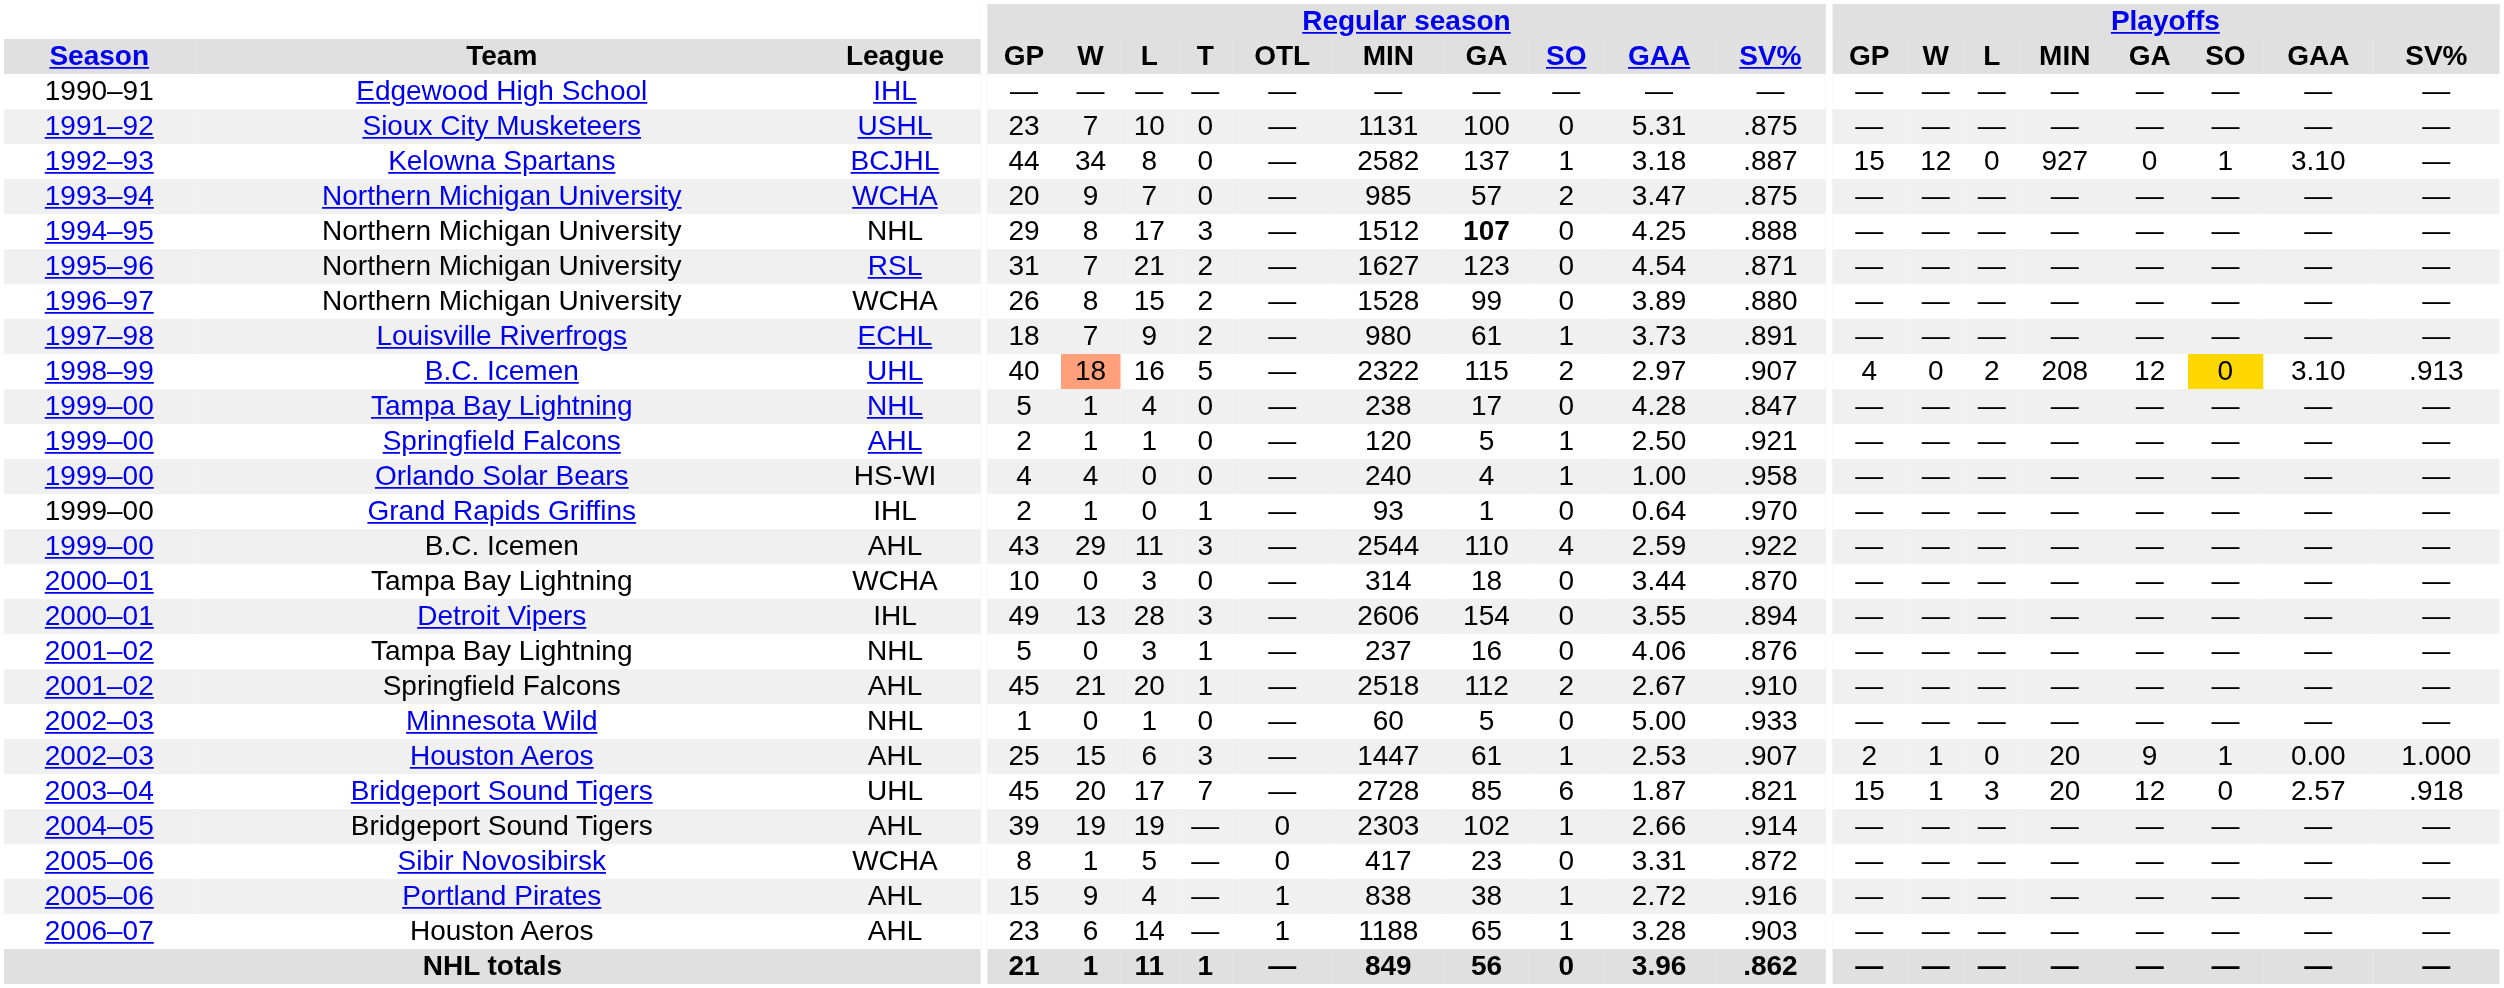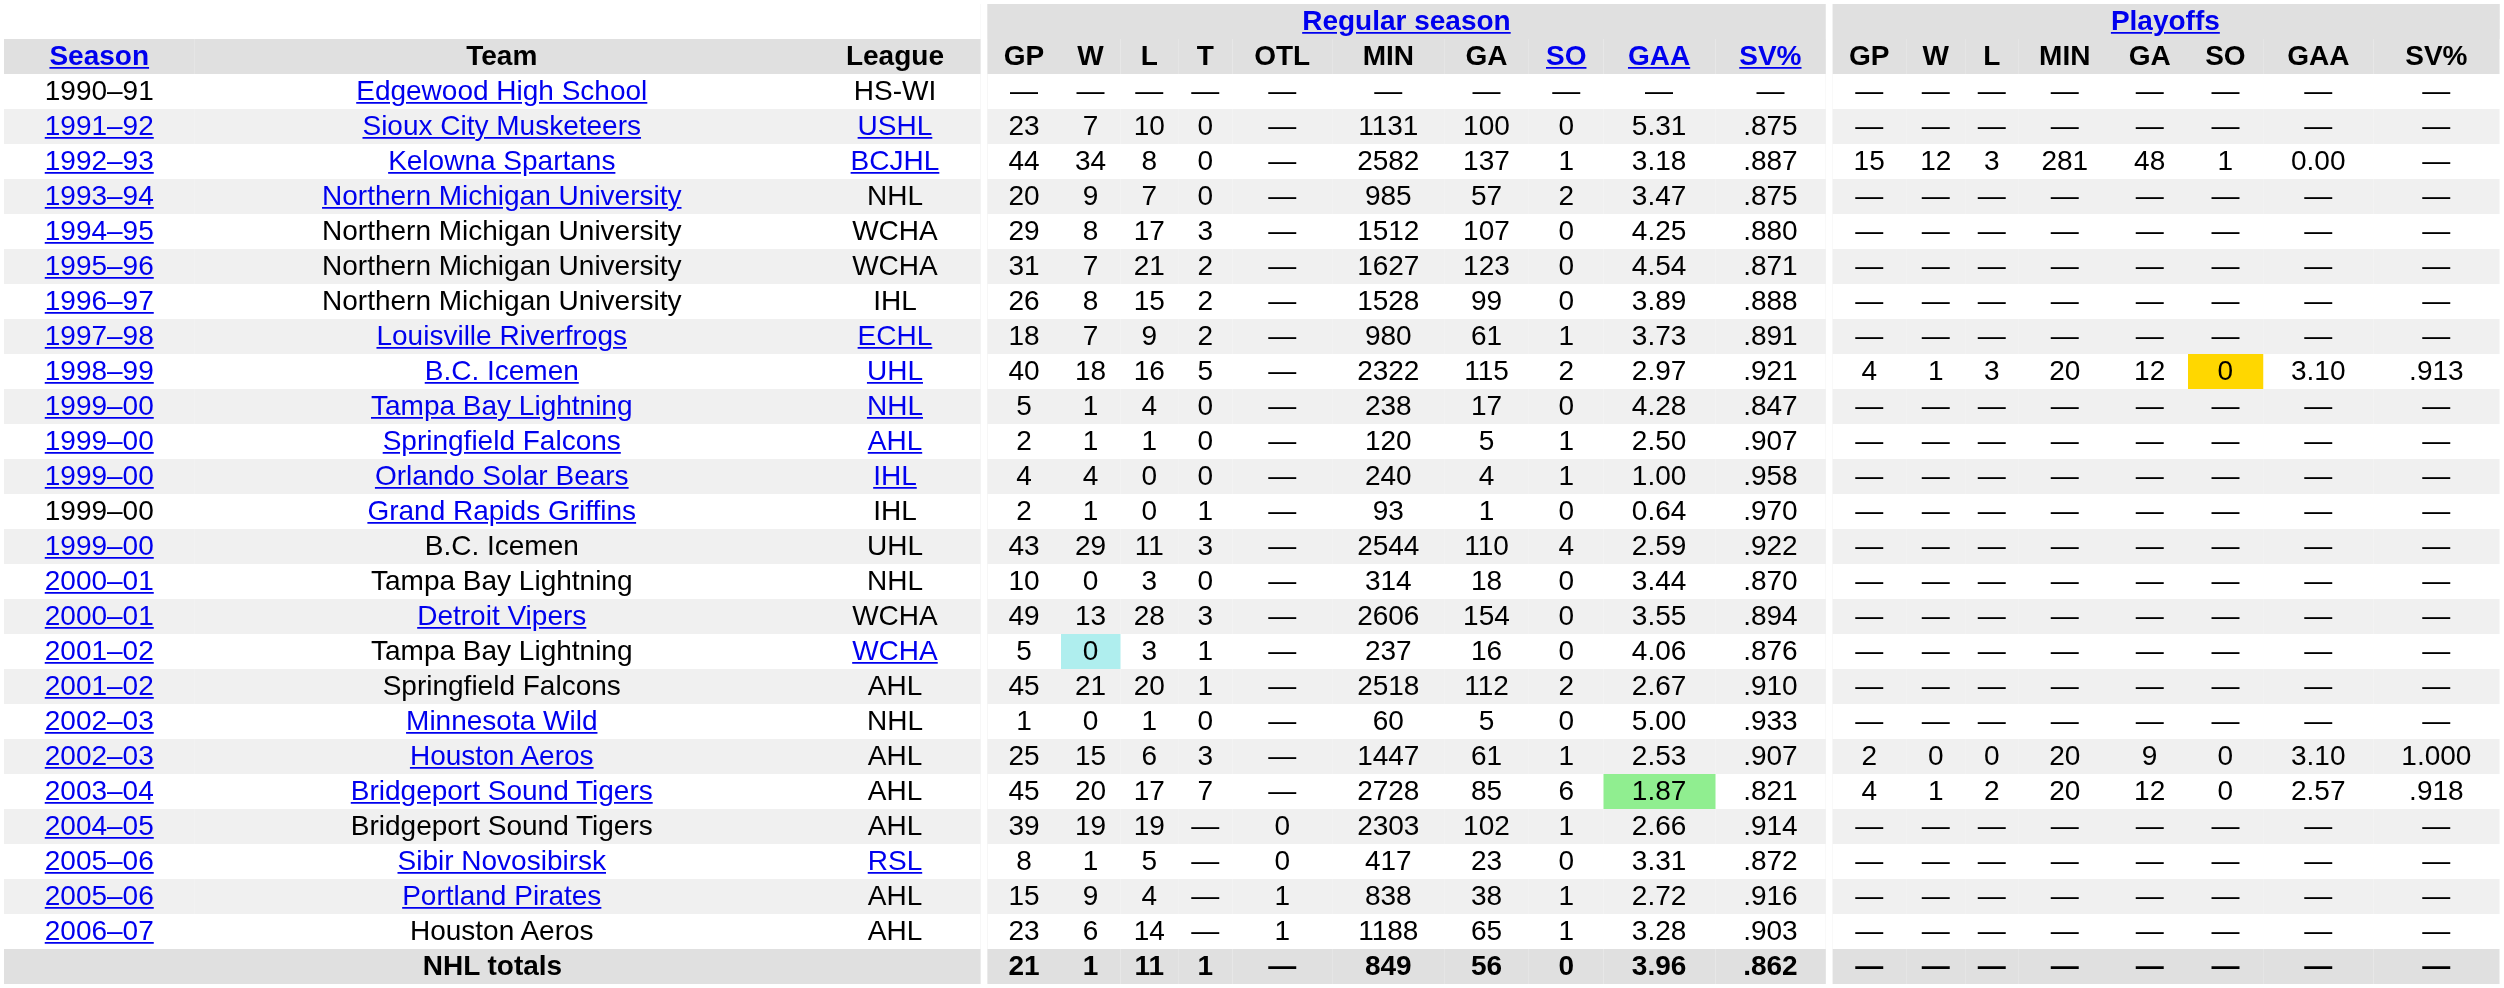 <table border="0" cellpadding="1" cellspacing="0" style="width:90%; text-align:center;">
 <tr bgcolor="#e0e0e0">
 <th colspan="3" bgcolor="#ffffff"></th>
 <th rowspan="99" bgcolor="#ffffff"></th>
 <th colspan="10" bgcolor="#e0e0e0"><a href='#'>Regular season</a></th>
 <th rowspan="99" bgcolor="#ffffff"></th>
 <th colspan="8" bgcolor="#e0e0e0"><a href='#'>Playoffs</a></th>
 </tr>
 <tr bgcolor="#e0e0e0">
 <th><a href='#'>Season</a></th>
 <th>Team</th>
 <th>League</th>
 <th>GP</th>
 <th>W</th>
 <th>L</th>
 <th>T</th>
 <th>OTL</th>
 <th>MIN</th>
 <th>GA</th>
 <th><a href='#'>SO</a></th>
 <th><a href='#'>GAA</a></th>
 <th><a href='#'>SV%</a></th>
 <th>GP</th>
 <th>W</th>
 <th>L</th>
 <th>MIN</th>
 <th>GA</th>
 <th>SO</th>
 <th>GAA</th>
 <th>SV%</th>
 </tr>
 <tr>
 <td>1990–91</td>
 <td><a href='#'>Edgewood High School</a></td>
-<td><a href='#'>IHL</a></td>
+<td>HS-WI</td>
 <td>—</td>
 <td>—</td>
 <td>—</td>
 <td>—</td>
 <td>—</td>
 <td>—</td>
 <td>—</td>
 <td>—</td>
 <td>—</td>
 <td>—</td>
 <td>—</td>
 <td>—</td>
 <td>—</td>
 <td>—</td>
 <td>—</td>
 <td>—</td>
 <td>—</td>
 <td>—</td>
 </tr>
 <tr bgcolor="#f0f0f0">
 <td><a href='#'>1991–92</a></td>
 <td><a href='#'>Sioux City Musketeers</a></td>
 <td><a href='#'>USHL</a></td>
 <td>23</td>
 <td>7</td>
 <td>10</td>
 <td>0</td>
 <td>—</td>
 <td>1131</td>
 <td>100</td>
 <td>0</td>
 <td>5.31</td>
 <td>.875</td>
 <td>—</td>
 <td>—</td>
 <td>—</td>
 <td>—</td>
 <td>—</td>
 <td>—</td>
 <td>—</td>
 <td>—</td>
 </tr>
 <tr>
 <td><a href='#'>1992–93</a></td>
 <td><a href='#'>Kelowna Spartans</a></td>
 <td><a href='#'>BCJHL</a></td>
 <td>44</td>
 <td>34</td>
 <td>8</td>
 <td>0</td>
 <td>—</td>
 <td>2582</td>
 <td>137</td>
 <td>1</td>
 <td>3.18</td>
 <td>.887</td>
 <td>15</td>
 <td>12</td>
-<td>0</td>
-<td>927</td>
-<td>0</td>
+<td>3</td>
+<td>281</td>
+<td>48</td>
 <td>1</td>
-<td>3.10</td>
+<td>0.00</td>
 <td>—</td>
 </tr>
 <tr bgcolor="#f0f0f0">
 <td><a href='#'>1993–94</a></td>
 <td><a href='#'>Northern Michigan University</a></td>
-<td><a href='#'>WCHA</a></td>
+<td>NHL</td>
 <td>20</td>
 <td>9</td>
 <td>7</td>
 <td>0</td>
 <td>—</td>
 <td>985</td>
 <td>57</td>
 <td>2</td>
 <td>3.47</td>
 <td>.875</td>
 <td>—</td>
 <td>—</td>
 <td>—</td>
 <td>—</td>
 <td>—</td>
 <td>—</td>
 <td>—</td>
 <td>—</td>
 </tr>
 <tr>
 <td><a href='#'>1994–95</a></td>
 <td>Northern Michigan University</td>
-<td>NHL</td>
+<td>WCHA</td>
 <td>29</td>
 <td>8</td>
 <td>17</td>
 <td>3</td>
 <td>—</td>
 <td>1512</td>
-<td><strong>107</strong></td>
+<td>107</td>
 <td>0</td>
 <td>4.25</td>
-<td>.888</td>
+<td>.880</td>
 <td>—</td>
 <td>—</td>
 <td>—</td>
 <td>—</td>
 <td>—</td>
 <td>—</td>
 <td>—</td>
 <td>—</td>
 </tr>
 <tr bgcolor="#f0f0f0">
 <td><a href='#'>1995–96</a></td>
 <td>Northern Michigan University</td>
-<td><a href='#'>RSL</a></td>
+<td>WCHA</td>
 <td>31</td>
 <td>7</td>
 <td>21</td>
 <td>2</td>
 <td>—</td>
 <td>1627</td>
 <td>123</td>
 <td>0</td>
 <td>4.54</td>
 <td>.871</td>
 <td>—</td>
 <td>—</td>
 <td>—</td>
 <td>—</td>
 <td>—</td>
 <td>—</td>
 <td>—</td>
 <td>—</td>
 </tr>
 <tr>
 <td><a href='#'>1996–97</a></td>
 <td>Northern Michigan University</td>
-<td>WCHA</td>
+<td>IHL</td>
 <td>26</td>
 <td>8</td>
 <td>15</td>
 <td>2</td>
 <td>—</td>
 <td>1528</td>
 <td>99</td>
 <td>0</td>
 <td>3.89</td>
-<td>.880</td>
+<td>.888</td>
 <td>—</td>
 <td>—</td>
 <td>—</td>
 <td>—</td>
 <td>—</td>
 <td>—</td>
 <td>—</td>
 <td>—</td>
 </tr>
 <tr bgcolor="#f0f0f0">
 <td><a href='#'>1997–98</a></td>
 <td><a href='#'>Louisville Riverfrogs</a></td>
 <td><a href='#'>ECHL</a></td>
 <td>18</td>
 <td>7</td>
 <td>9</td>
 <td>2</td>
 <td>—</td>
 <td>980</td>
 <td>61</td>
 <td>1</td>
 <td>3.73</td>
 <td>.891</td>
 <td>—</td>
 <td>—</td>
 <td>—</td>
 <td>—</td>
 <td>—</td>
 <td>—</td>
 <td>—</td>
 <td>—</td>
 </tr>
 <tr>
 <td><a href='#'>1998–99</a></td>
 <td><a href='#'>B.C. Icemen</a></td>
 <td><a href='#'>UHL</a></td>
 <td>40</td>
-<td style="background: lightsalmon;">18</td>
+<td>18</td>
 <td>16</td>
 <td>5</td>
 <td>—</td>
 <td>2322</td>
 <td>115</td>
 <td>2</td>
 <td>2.97</td>
-<td>.907</td>
+<td>.921</td>
 <td>4</td>
-<td>0</td>
-<td>2</td>
-<td>208</td>
+<td>1</td>
+<td>3</td>
+<td>20</td>
 <td>12</td>
 <td style="background: gold;">0</td>
 <td>3.10</td>
 <td>.913</td>
 </tr>
 <tr bgcolor="#f0f0f0">
 <td><a href='#'>1999–00</a></td>
 <td><a href='#'>Tampa Bay Lightning</a></td>
 <td><a href='#'>NHL</a></td>
 <td>5</td>
 <td>1</td>
 <td>4</td>
 <td>0</td>
 <td>—</td>
 <td>238</td>
 <td>17</td>
 <td>0</td>
 <td>4.28</td>
 <td>.847</td>
 <td>—</td>
 <td>—</td>
 <td>—</td>
 <td>—</td>
 <td>—</td>
 <td>—</td>
 <td>—</td>
 <td>—</td>
 </tr>
 <tr>
 <td><a href='#'>1999–00</a></td>
 <td><a href='#'>Springfield Falcons</a></td>
 <td><a href='#'>AHL</a></td>
 <td>2</td>
 <td>1</td>
 <td>1</td>
 <td>0</td>
 <td>—</td>
 <td>120</td>
 <td>5</td>
 <td>1</td>
 <td>2.50</td>
-<td>.921</td>
+<td>.907</td>
 <td>—</td>
 <td>—</td>
 <td>—</td>
 <td>—</td>
 <td>—</td>
 <td>—</td>
 <td>—</td>
 <td>—</td>
 </tr>
 <tr bgcolor="#f0f0f0">
 <td><a href='#'>1999–00</a></td>
 <td><a href='#'>Orlando Solar Bears</a></td>
-<td>HS-WI</td>
+<td><a href='#'>IHL</a></td>
 <td>4</td>
 <td>4</td>
 <td>0</td>
 <td>0</td>
 <td>—</td>
 <td>240</td>
 <td>4</td>
 <td>1</td>
 <td>1.00</td>
 <td>.958</td>
 <td>—</td>
 <td>—</td>
 <td>—</td>
 <td>—</td>
 <td>—</td>
 <td>—</td>
 <td>—</td>
 <td>—</td>
 </tr>
 <tr>
 <td>1999–00</td>
 <td><a href='#'>Grand Rapids Griffins</a></td>
 <td>IHL</td>
 <td>2</td>
 <td>1</td>
 <td>0</td>
 <td>1</td>
 <td>—</td>
 <td>93</td>
 <td>1</td>
 <td>0</td>
 <td>0.64</td>
 <td>.970</td>
 <td>—</td>
 <td>—</td>
 <td>—</td>
 <td>—</td>
 <td>—</td>
 <td>—</td>
 <td>—</td>
 <td>—</td>
 </tr>
 <tr bgcolor="#f0f0f0">
 <td><a href='#'>1999–00</a></td>
 <td>B.C. Icemen</td>
-<td>AHL</td>
+<td>UHL</td>
 <td>43</td>
 <td>29</td>
 <td>11</td>
 <td>3</td>
 <td>—</td>
 <td>2544</td>
 <td>110</td>
 <td>4</td>
 <td>2.59</td>
 <td>.922</td>
 <td>—</td>
 <td>—</td>
 <td>—</td>
 <td>—</td>
 <td>—</td>
 <td>—</td>
 <td>—</td>
 <td>—</td>
 </tr>
 <tr>
 <td><a href='#'>2000–01</a></td>
 <td>Tampa Bay Lightning</td>
-<td>WCHA</td>
+<td>NHL</td>
 <td>10</td>
 <td>0</td>
 <td>3</td>
 <td>0</td>
 <td>—</td>
 <td>314</td>
 <td>18</td>
 <td>0</td>
 <td>3.44</td>
 <td>.870</td>
 <td>—</td>
 <td>—</td>
 <td>—</td>
 <td>—</td>
 <td>—</td>
 <td>—</td>
 <td>—</td>
 <td>—</td>
 </tr>
 <tr bgcolor="#f0f0f0">
 <td><a href='#'>2000–01</a></td>
 <td><a href='#'>Detroit Vipers</a></td>
-<td>IHL</td>
+<td>WCHA</td>
 <td>49</td>
 <td>13</td>
 <td>28</td>
 <td>3</td>
 <td>—</td>
 <td>2606</td>
 <td>154</td>
 <td>0</td>
 <td>3.55</td>
 <td>.894</td>
 <td>—</td>
 <td>—</td>
 <td>—</td>
 <td>—</td>
 <td>—</td>
 <td>—</td>
 <td>—</td>
 <td>—</td>
 </tr>
 <tr>
 <td><a href='#'>2001–02</a></td>
 <td>Tampa Bay Lightning</td>
-<td>NHL</td>
+<td><a href='#'>WCHA</a></td>
 <td>5</td>
-<td>0</td>
+<td style="background: paleturquoise;">0</td>
 <td>3</td>
 <td>1</td>
 <td>—</td>
 <td>237</td>
 <td>16</td>
 <td>0</td>
 <td>4.06</td>
 <td>.876</td>
 <td>—</td>
 <td>—</td>
 <td>—</td>
 <td>—</td>
 <td>—</td>
 <td>—</td>
 <td>—</td>
 <td>—</td>
 </tr>
 <tr bgcolor="#f0f0f0">
 <td><a href='#'>2001–02</a></td>
 <td>Springfield Falcons</td>
 <td>AHL</td>
 <td>45</td>
 <td>21</td>
 <td>20</td>
 <td>1</td>
 <td>—</td>
 <td>2518</td>
 <td>112</td>
 <td>2</td>
 <td>2.67</td>
 <td>.910</td>
 <td>—</td>
 <td>—</td>
 <td>—</td>
 <td>—</td>
 <td>—</td>
 <td>—</td>
 <td>—</td>
 <td>—</td>
 </tr>
 <tr>
 <td><a href='#'>2002–03</a></td>
 <td><a href='#'>Minnesota Wild</a></td>
 <td>NHL</td>
 <td>1</td>
 <td>0</td>
 <td>1</td>
 <td>0</td>
 <td>—</td>
 <td>60</td>
 <td>5</td>
 <td>0</td>
 <td>5.00</td>
 <td>.933</td>
 <td>—</td>
 <td>—</td>
 <td>—</td>
 <td>—</td>
 <td>—</td>
 <td>—</td>
 <td>—</td>
 <td>—</td>
 </tr>
 <tr bgcolor="#f0f0f0">
 <td><a href='#'>2002–03</a></td>
 <td><a href='#'>Houston Aeros</a></td>
 <td>AHL</td>
 <td>25</td>
 <td>15</td>
 <td>6</td>
 <td>3</td>
 <td>—</td>
 <td>1447</td>
 <td>61</td>
 <td>1</td>
 <td>2.53</td>
 <td>.907</td>
 <td>2</td>
-<td>1</td>
+<td>0</td>
 <td>0</td>
 <td>20</td>
 <td>9</td>
-<td>1</td>
-<td>0.00</td>
+<td>0</td>
+<td>3.10</td>
 <td>1.000</td>
 </tr>
 <tr>
 <td><a href='#'>2003–04</a></td>
 <td><a href='#'>Bridgeport Sound Tigers</a></td>
-<td>UHL</td>
+<td>AHL</td>
 <td>45</td>
 <td>20</td>
 <td>17</td>
 <td>7</td>
 <td>—</td>
 <td>2728</td>
 <td>85</td>
 <td>6</td>
-<td>1.87</td>
+<td style="background: lightgreen;">1.87</td>
 <td>.821</td>
-<td>15</td>
+<td>4</td>
 <td>1</td>
-<td>3</td>
+<td>2</td>
 <td>20</td>
 <td>12</td>
 <td>0</td>
 <td>2.57</td>
 <td>.918</td>
 </tr>
 <tr bgcolor="#f0f0f0">
 <td><a href='#'>2004–05</a></td>
 <td>Bridgeport Sound Tigers</td>
 <td>AHL</td>
 <td>39</td>
 <td>19</td>
 <td>19</td>
 <td>—</td>
 <td>0</td>
 <td>2303</td>
 <td>102</td>
 <td>1</td>
 <td>2.66</td>
 <td>.914</td>
 <td>—</td>
 <td>—</td>
 <td>—</td>
 <td>—</td>
 <td>—</td>
 <td>—</td>
 <td>—</td>
 <td>—</td>
 </tr>
 <tr>
 <td><a href='#'>2005–06</a></td>
 <td><a href='#'>Sibir Novosibirsk</a></td>
-<td>WCHA</td>
+<td><a href='#'>RSL</a></td>
 <td>8</td>
 <td>1</td>
 <td>5</td>
 <td>—</td>
 <td>0</td>
 <td>417</td>
 <td>23</td>
 <td>0</td>
 <td>3.31</td>
 <td>.872</td>
 <td>—</td>
 <td>—</td>
 <td>—</td>
 <td>—</td>
 <td>—</td>
 <td>—</td>
 <td>—</td>
 <td>—</td>
 </tr>
 <tr bgcolor="#f0f0f0">
 <td><a href='#'>2005–06</a></td>
 <td><a href='#'>Portland Pirates</a></td>
 <td>AHL</td>
 <td>15</td>
 <td>9</td>
 <td>4</td>
 <td>—</td>
 <td>1</td>
 <td>838</td>
 <td>38</td>
 <td>1</td>
 <td>2.72</td>
 <td>.916</td>
 <td>—</td>
 <td>—</td>
 <td>—</td>
 <td>—</td>
 <td>—</td>
 <td>—</td>
 <td>—</td>
 <td>—</td>
 </tr>
 <tr>
 <td><a href='#'>2006–07</a></td>
 <td>Houston Aeros</td>
 <td>AHL</td>
 <td>23</td>
 <td>6</td>
 <td>14</td>
 <td>—</td>
 <td>1</td>
 <td>1188</td>
 <td>65</td>
 <td>1</td>
 <td>3.28</td>
 <td>.903</td>
 <td>—</td>
 <td>—</td>
 <td>—</td>
 <td>—</td>
 <td>—</td>
 <td>—</td>
 <td>—</td>
 <td>—</td>
 </tr>
 <tr bgcolor="#e0e0e0">
 <th colspan=3>NHL totals</th>
 <th>21</th>
 <th>1</th>
 <th>11</th>
 <th>1</th>
 <th>—</th>
 <th>849</th>
 <th>56</th>
 <th>0</th>
 <th>3.96</th>
 <th>.862</th>
 <th>—</th>
 <th>—</th>
 <th>—</th>
 <th>—</th>
 <th>—</th>
 <th>—</th>
 <th>—</th>
 <th>—</th>
 </tr>
 </table>
